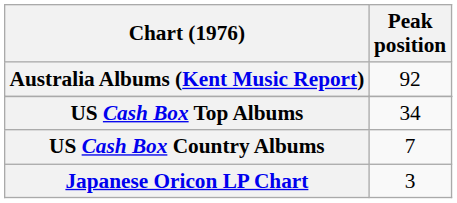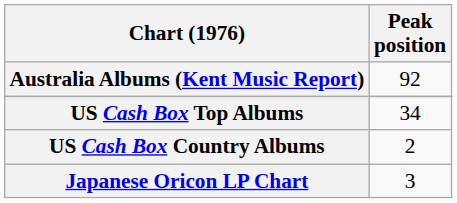 <table class="wikitable sortable plainrowheaders">
 <tr>
 <th>Chart (1976)</th>
 <th>Peak<br>position</th>
 </tr>
 <tr>
 <th scope="row">Australia Albums (<a href='#'>Kent Music Report</a>)</th>
 <td align="center">92</td>
 </tr>
 <tr>
 </tr>
 <tr>
 </tr>
 <tr>
 </tr>
 <tr>
 <th scope="row">US <em><a href='#'>Cash Box</a></em> Top Albums</th>
 <td align="center">34</td>
 </tr>
 <tr>
 <th scope="row">US <em><a href='#'>Cash Box</a></em> Country Albums</th>
-<td align="center">7</td>
+<td align="center">2</td>
 </tr>
 <tr>
 <th scope="row"><a href='#'>Japanese Oricon LP Chart</a></th>
 <td align="center">3</td>
 </tr>
 </table>
